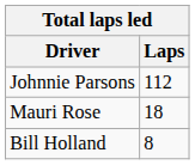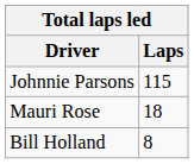 <table class="wikitable">
 <tr>
 <th colspan=2>Total laps led</th>
 </tr>
 <tr>
 <th>Driver</th>
 <th>Laps</th>
 </tr>
 <tr>
 <td>Johnnie Parsons</td>
-<td>112</td>
+<td>115</td>
 </tr>
 <tr>
 <td>Mauri Rose</td>
 <td>18</td>
 </tr>
 <tr>
 <td>Bill Holland</td>
 <td>8</td>
 </tr>
 </table>
